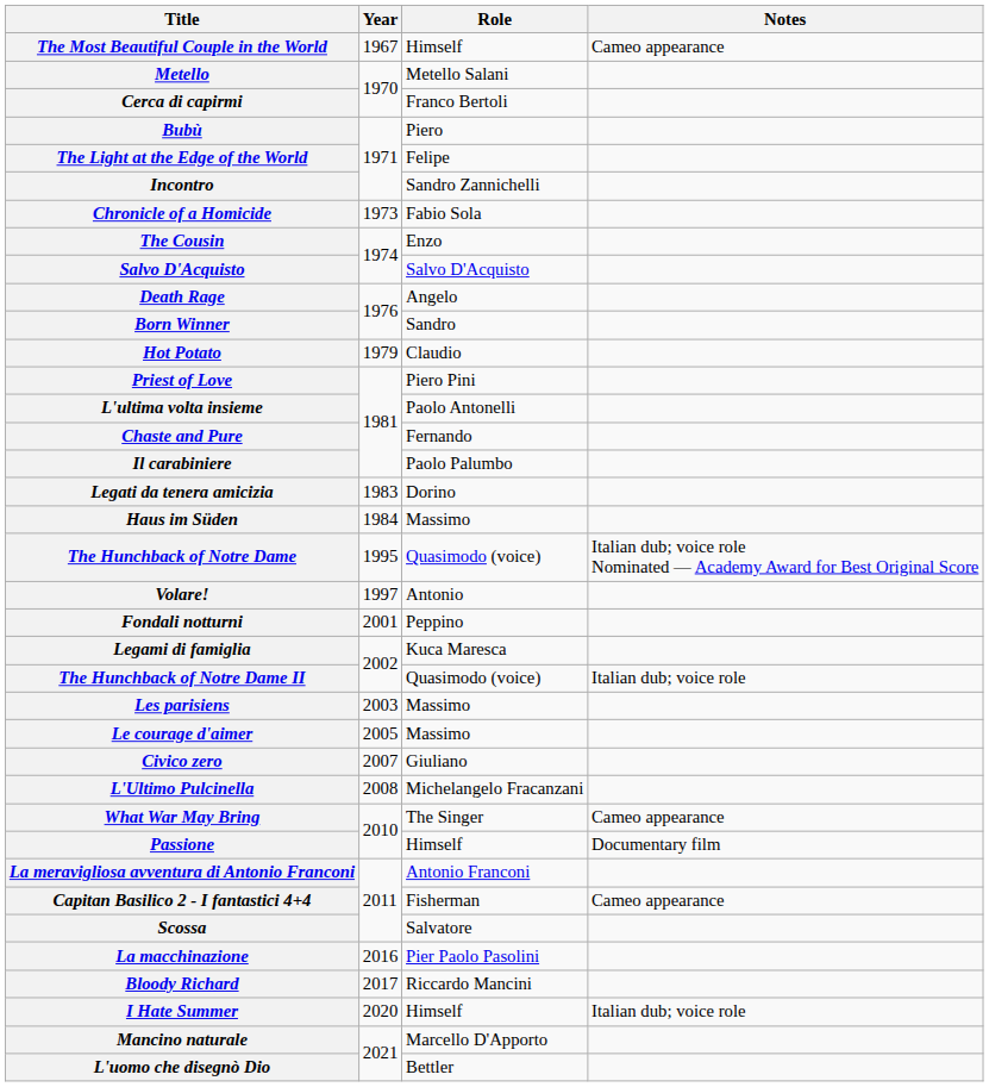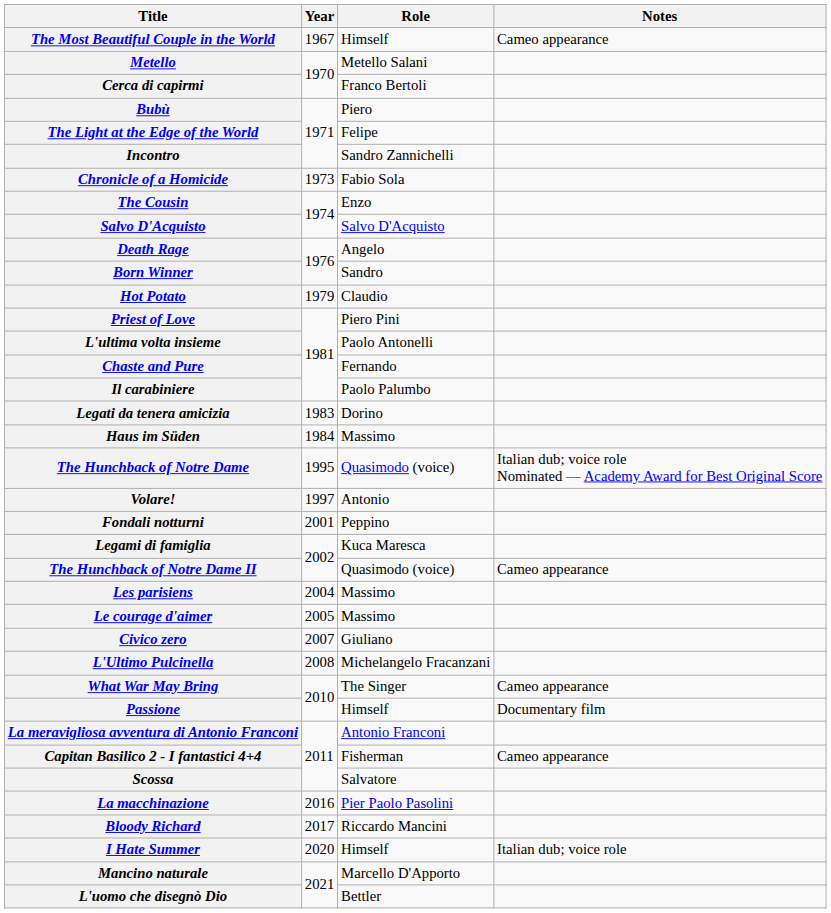 <table class="wikitable plainrowheaders" style="text-align:left;">
 <tr>
 <th>Title</th>
 <th>Year</th>
 <th>Role</th>
 <th>Notes</th>
 </tr>
 <tr>
 <th scope="row"><em><a href='#'>The Most Beautiful Couple in the World</a></em></th>
 <td>1967</td>
 <td>Himself</td>
 <td>Cameo appearance</td>
 </tr>
 <tr>
 <th scope="row"><em><a href='#'>Metello</a></em></th>
 <td rowspan="2">1970</td>
 <td>Metello Salani</td>
 <td></td>
 </tr>
 <tr>
 <th scope="row"><em>Cerca di capirmi</em></th>
 <td>Franco Bertoli</td>
 <td></td>
 </tr>
 <tr>
 <th scope="row"><em><a href='#'>Bubù</a></em></th>
 <td rowspan="3">1971</td>
 <td>Piero</td>
 <td></td>
 </tr>
 <tr>
 <th scope="row"><em><a href='#'>The Light at the Edge of the World</a></em></th>
 <td>Felipe</td>
 <td></td>
 </tr>
 <tr>
 <th scope="row"><em>Incontro</em></th>
 <td>Sandro Zannichelli</td>
 <td></td>
 </tr>
 <tr>
 <th scope="row"><em><a href='#'>Chronicle of a Homicide</a></em></th>
 <td>1973</td>
 <td>Fabio Sola</td>
 <td></td>
 </tr>
 <tr>
 <th scope="row"><em><a href='#'>The Cousin</a></em></th>
 <td rowspan="2">1974</td>
 <td>Enzo</td>
 <td></td>
 </tr>
 <tr>
 <th scope="row"><em><a href='#'>Salvo D'Acquisto</a></em></th>
 <td><a href='#'>Salvo D'Acquisto</a></td>
 <td></td>
 </tr>
 <tr>
 <th scope="row"><em><a href='#'>Death Rage</a></em></th>
 <td rowspan="2">1976</td>
 <td>Angelo</td>
 <td></td>
 </tr>
 <tr>
 <th scope="row"><em><a href='#'>Born Winner</a></em></th>
 <td>Sandro</td>
 <td></td>
 </tr>
 <tr>
 <th scope="row"><em><a href='#'>Hot Potato</a></em></th>
 <td>1979</td>
 <td>Claudio</td>
 <td></td>
 </tr>
 <tr>
 <th scope="row"><em><a href='#'>Priest of Love</a></em></th>
 <td rowspan="4">1981</td>
 <td>Piero Pini</td>
 <td></td>
 </tr>
 <tr>
 <th scope="row"><em>L'ultima volta insieme</em></th>
 <td>Paolo Antonelli</td>
 <td></td>
 </tr>
 <tr>
 <th scope="row"><em><a href='#'>Chaste and Pure</a></em></th>
 <td>Fernando</td>
 <td></td>
 </tr>
 <tr>
 <th scope="row"><em>Il carabiniere</em></th>
 <td>Paolo Palumbo</td>
 <td></td>
 </tr>
 <tr>
 <th scope="row"><em>Legati da tenera amicizia</em></th>
 <td>1983</td>
 <td>Dorino</td>
 <td></td>
 </tr>
 <tr>
 <th scope="row"><em>Haus im Süden</em></th>
 <td>1984</td>
 <td>Massimo</td>
 <td></td>
 </tr>
 <tr>
 <th scope="row"><em><a href='#'>The Hunchback of Notre Dame</a></em></th>
 <td>1995</td>
 <td><a href='#'>Quasimodo</a> (voice)</td>
 <td>Italian dub; voice role <br> Nominated — <a href='#'>Academy Award for Best Original Score</a></td>
 </tr>
 <tr>
 <th scope="row"><em>Volare!</em></th>
 <td>1997</td>
 <td>Antonio</td>
 <td></td>
 </tr>
 <tr>
 <th scope="row"><em>Fondali notturni</em></th>
 <td>2001</td>
 <td>Peppino</td>
 <td></td>
 </tr>
 <tr>
 <th scope="row"><em>Legami di famiglia</em></th>
 <td rowspan="2">2002</td>
 <td>Kuca Maresca</td>
 <td></td>
 </tr>
 <tr>
 <th scope="row"><em><a href='#'>The Hunchback of Notre Dame II</a></em></th>
 <td>Quasimodo (voice)</td>
-<td>Italian dub; voice role</td>
+<td>Cameo appearance</td>
 </tr>
 <tr>
 <th scope="row"><em><a href='#'>Les parisiens</a></em></th>
-<td>2003</td>
+<td>2004</td>
 <td>Massimo</td>
 <td></td>
 </tr>
 <tr>
 <th scope="row"><em><a href='#'>Le courage d'aimer</a></em></th>
 <td>2005</td>
 <td>Massimo</td>
 <td></td>
 </tr>
 <tr>
 <th scope="row"><em><a href='#'>Civico zero</a></em></th>
 <td>2007</td>
 <td>Giuliano</td>
 <td></td>
 </tr>
 <tr>
 <th scope="row"><em><a href='#'>L'Ultimo Pulcinella</a></em></th>
 <td>2008</td>
 <td>Michelangelo Fracanzani</td>
 <td></td>
 </tr>
 <tr>
 <th scope="row"><em><a href='#'>What War May Bring</a></em></th>
 <td rowspan="2">2010</td>
 <td>The Singer</td>
 <td>Cameo appearance</td>
 </tr>
 <tr>
 <th scope="row"><em><a href='#'>Passione</a></em></th>
 <td>Himself</td>
 <td>Documentary film</td>
 </tr>
 <tr>
 <th scope="row"><em><a href='#'>La meravigliosa avventura di Antonio Franconi</a></em></th>
 <td rowspan="3">2011</td>
 <td><a href='#'>Antonio Franconi</a></td>
 <td></td>
 </tr>
 <tr>
 <th scope="row"><em>Capitan Basilico 2 - I fantastici 4+4</em></th>
 <td>Fisherman</td>
 <td>Cameo appearance</td>
 </tr>
 <tr>
 <th scope="row"><em>Scossa</em></th>
 <td>Salvatore</td>
 <td></td>
 </tr>
 <tr>
 <th scope="row"><em><a href='#'>La macchinazione</a></em></th>
 <td>2016</td>
 <td><a href='#'>Pier Paolo Pasolini</a></td>
 <td></td>
 </tr>
 <tr>
 <th scope="row"><em><a href='#'>Bloody Richard</a></em></th>
 <td>2017</td>
 <td>Riccardo Mancini</td>
 <td></td>
 </tr>
 <tr>
 <th scope="row"><em><a href='#'>I Hate Summer</a></em></th>
 <td>2020</td>
 <td>Himself</td>
 <td>Italian dub; voice role</td>
 </tr>
 <tr>
 <th scope="row"><em>Mancino naturale</em></th>
 <td rowspan="2">2021</td>
 <td>Marcello D'Apporto</td>
 <td></td>
 </tr>
 <tr>
 <th scope="row"><em>L'uomo che disegnò Dio</em></th>
 <td>Bettler</td>
 <td></td>
 </tr>
 </table>
